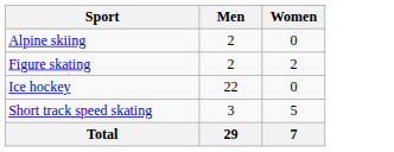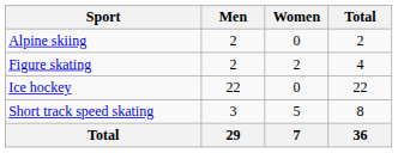 <table class="wikitable" style="text-align:center; font-size: 95%">
 <tr>
 <th width=200>Sport</th>
 <th width=60>Men</th>
 <th width=60>Women</th>
+<th width=60>Total</th>
 </tr>
 <tr>
 <td align=left><a href='#'>Alpine skiing</a></td>
 <td>2</td>
 <td>0</td>
+<td>2</td>
 </tr>
 <tr>
 <td align=left><a href='#'>Figure skating</a></td>
 <td>2</td>
 <td>2</td>
+<td>4</td>
 </tr>
 <tr>
 <td align=left><a href='#'>Ice hockey</a></td>
 <td>22</td>
 <td>0</td>
+<td>22</td>
 </tr>
 <tr>
 <td align=left><a href='#'>Short track speed skating</a></td>
 <td>3</td>
 <td>5</td>
+<td>8</td>
 </tr>
 <tr>
 <th>Total</th>
 <th>29</th>
 <th>7</th>
+<th>36</th>
 </tr>
 </table>
